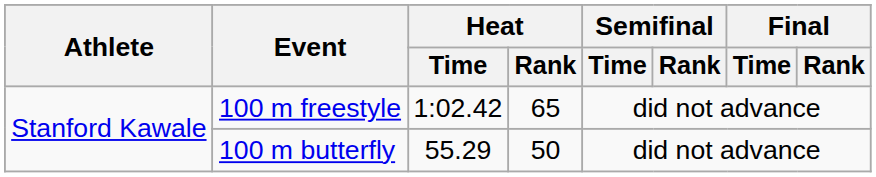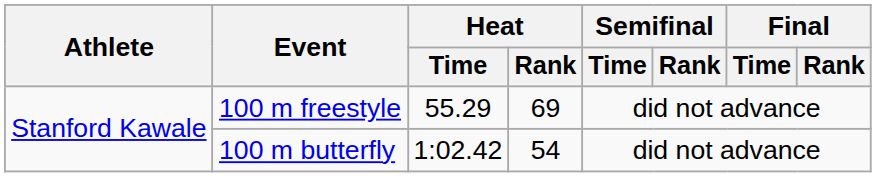 <table class=wikitable style="font-size:90%">
 <tr>
 <th rowspan="2">Athlete</th>
 <th rowspan="2">Event</th>
 <th colspan="2">Heat</th>
 <th colspan="2">Semifinal</th>
 <th colspan="2">Final</th>
 </tr>
 <tr style="font-size:95%">
 <th>Time</th>
 <th>Rank</th>
 <th>Time</th>
 <th>Rank</th>
 <th>Time</th>
 <th>Rank</th>
 </tr>
 <tr align=center>
 <td align=left rowspan=2><a href='#'>Stanford Kawale</a></td>
 <td align=left><a href='#'>100 m freestyle</a></td>
-<td>1:02.42</td>
-<td>65</td>
+<td>55.29</td>
+<td>69</td>
 <td colspan=4>did not advance</td>
 </tr>
 <tr align=center>
 <td align=left><a href='#'>100 m butterfly</a></td>
-<td>55.29</td>
-<td>50</td>
+<td>1:02.42</td>
+<td>54</td>
 <td colspan=4>did not advance</td>
 </tr>
 </table>
